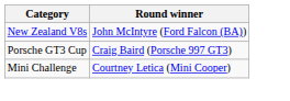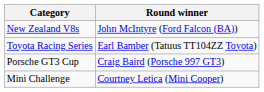 <table class="wikitable" style="font-size: 85%;">
 <tr>
 <th>Category</th>
 <th>Round winner</th>
 </tr>
 <tr>
 <td><a href='#'>New Zealand V8s</a></td>
 <td> <a href='#'>John McIntyre</a> (<a href='#'>Ford Falcon (BA)</a>)</td>
 </tr>
 <tr>
+<td><a href='#'>Toyota Racing Series</a></td>
+<td> <a href='#'>Earl Bamber</a> (Tatuus TT104ZZ <a href='#'>Toyota</a>)</td>
+</tr>
+<tr>
 <td>Porsche GT3 Cup</td>
 <td> <a href='#'>Craig Baird</a> (<a href='#'>Porsche 997 GT3</a>)</td>
 </tr>
 <tr>
 <td>Mini Challenge</td>
 <td> <a href='#'>Courtney Letica</a> (<a href='#'>Mini Cooper</a>)</td>
 </tr>
 </table>
